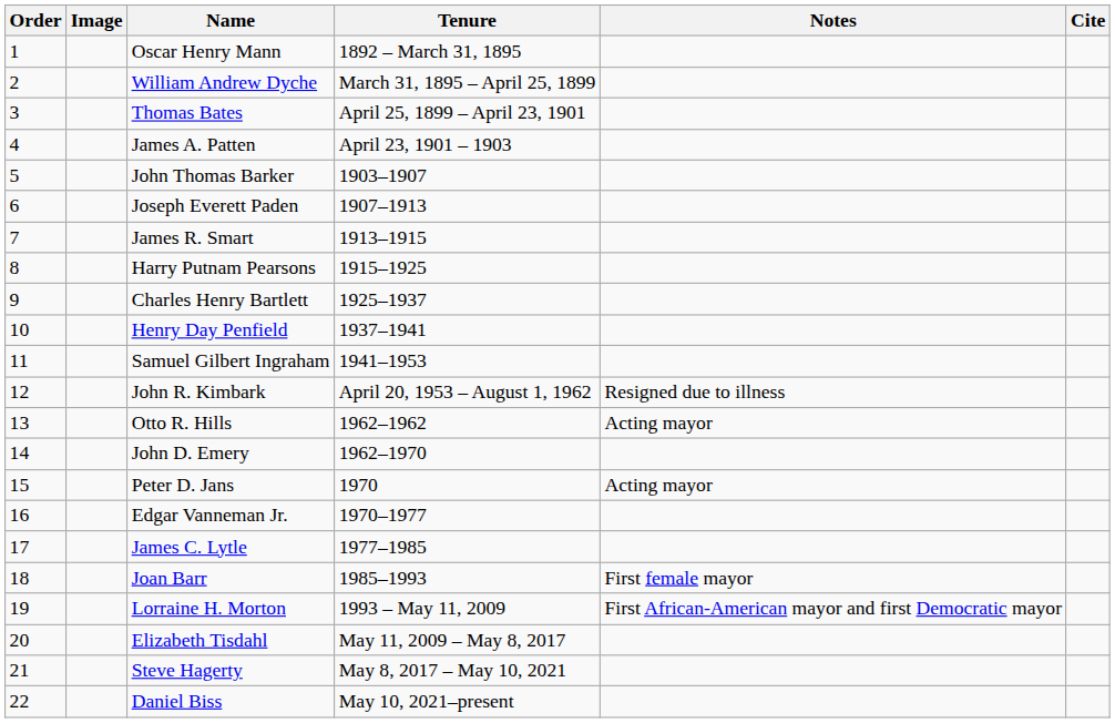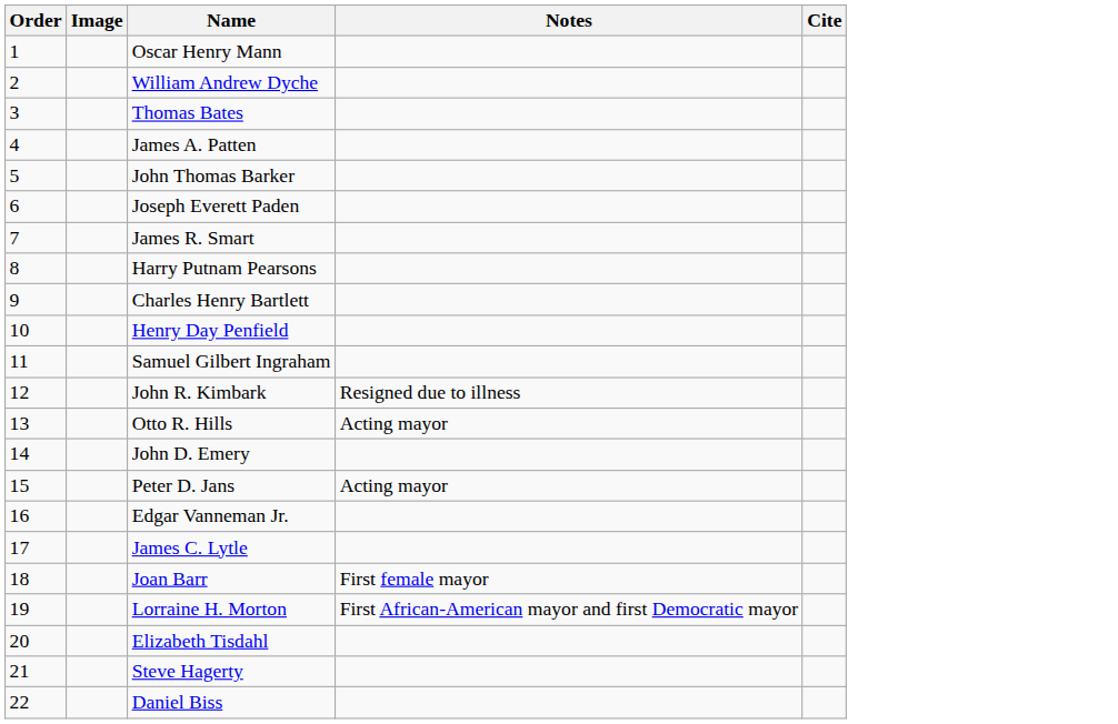 <table class="wikitable">
 <tr>
 <th>Order</th>
 <th>Image</th>
 <th>Name</th>
-<th>Tenure</th>
 <th>Notes</th>
 <th>Cite</th>
 </tr>
 <tr>
 <td>1</td>
 <td></td>
 <td>Oscar Henry Mann</td>
-<td>1892 – March 31, 1895</td>
 <td></td>
 <td></td>
 </tr>
 <tr>
 <td>2</td>
 <td></td>
 <td><a href='#'>William Andrew Dyche</a></td>
-<td>March 31, 1895 – April 25, 1899</td>
 <td></td>
 <td></td>
 </tr>
 <tr>
 <td>3</td>
 <td></td>
 <td><a href='#'>Thomas Bates</a></td>
-<td>April 25, 1899 – April 23, 1901</td>
 <td></td>
 <td></td>
 </tr>
 <tr>
 <td>4</td>
 <td></td>
 <td>James A. Patten</td>
-<td>April 23, 1901 – 1903</td>
 <td></td>
 <td></td>
 </tr>
 <tr>
 <td>5</td>
 <td></td>
 <td>John Thomas Barker</td>
-<td>1903–1907</td>
 <td></td>
 <td></td>
 </tr>
 <tr>
 <td>6</td>
 <td></td>
 <td>Joseph Everett Paden</td>
-<td>1907–1913</td>
 <td></td>
 <td></td>
 </tr>
 <tr>
 <td>7</td>
 <td></td>
 <td>James R. Smart</td>
-<td>1913–1915</td>
 <td></td>
 <td></td>
 </tr>
 <tr>
 <td>8</td>
 <td></td>
 <td>Harry Putnam Pearsons</td>
-<td>1915–1925</td>
 <td></td>
 <td></td>
 </tr>
 <tr>
 <td>9</td>
 <td></td>
 <td>Charles Henry Bartlett</td>
-<td>1925–1937</td>
 <td></td>
 <td></td>
 </tr>
 <tr>
 <td>10</td>
 <td></td>
 <td><a href='#'>Henry Day Penfield</a></td>
-<td>1937–1941</td>
 <td></td>
 <td></td>
 </tr>
 <tr>
 <td>11</td>
 <td></td>
 <td>Samuel Gilbert Ingraham</td>
-<td>1941–1953</td>
 <td></td>
 <td></td>
 </tr>
 <tr>
 <td>12</td>
 <td></td>
 <td>John R. Kimbark</td>
-<td>April 20, 1953 – August 1, 1962</td>
 <td>Resigned due to illness</td>
 <td></td>
 </tr>
 <tr>
 <td>13</td>
 <td></td>
 <td>Otto R. Hills</td>
-<td>1962–1962</td>
 <td>Acting mayor</td>
 <td></td>
 </tr>
 <tr>
 <td>14</td>
 <td></td>
 <td>John D. Emery</td>
-<td>1962–1970</td>
 <td></td>
 <td></td>
 </tr>
 <tr>
 <td>15</td>
 <td></td>
 <td>Peter D. Jans</td>
-<td>1970</td>
 <td>Acting mayor</td>
 <td></td>
 </tr>
 <tr>
 <td>16</td>
 <td></td>
 <td>Edgar Vanneman Jr.</td>
-<td>1970–1977</td>
 <td></td>
 <td></td>
 </tr>
 <tr>
 <td>17</td>
 <td></td>
 <td><a href='#'>James C. Lytle</a></td>
-<td>1977–1985</td>
 <td></td>
 <td></td>
 </tr>
 <tr>
 <td>18</td>
 <td></td>
 <td><a href='#'>Joan Barr</a></td>
-<td>1985–1993</td>
 <td>First <a href='#'>female</a> mayor</td>
 <td></td>
 </tr>
 <tr>
 <td>19</td>
 <td></td>
 <td><a href='#'>Lorraine H. Morton</a></td>
-<td>1993 – May 11, 2009</td>
 <td>First <a href='#'>African-American</a> mayor and first <a href='#'>Democratic</a> mayor</td>
 <td></td>
 </tr>
 <tr>
 <td>20</td>
 <td></td>
 <td><a href='#'>Elizabeth Tisdahl</a></td>
-<td>May 11, 2009 – May 8, 2017</td>
 <td></td>
 <td></td>
 </tr>
 <tr>
 <td>21</td>
 <td></td>
 <td><a href='#'>Steve Hagerty</a></td>
-<td>May 8, 2017 – May 10, 2021</td>
 <td></td>
 <td></td>
 </tr>
 <tr>
 <td>22</td>
 <td></td>
 <td><a href='#'>Daniel Biss</a></td>
-<td>May 10, 2021–present</td>
 <td></td>
 <td></td>
 </tr>
 </table>
